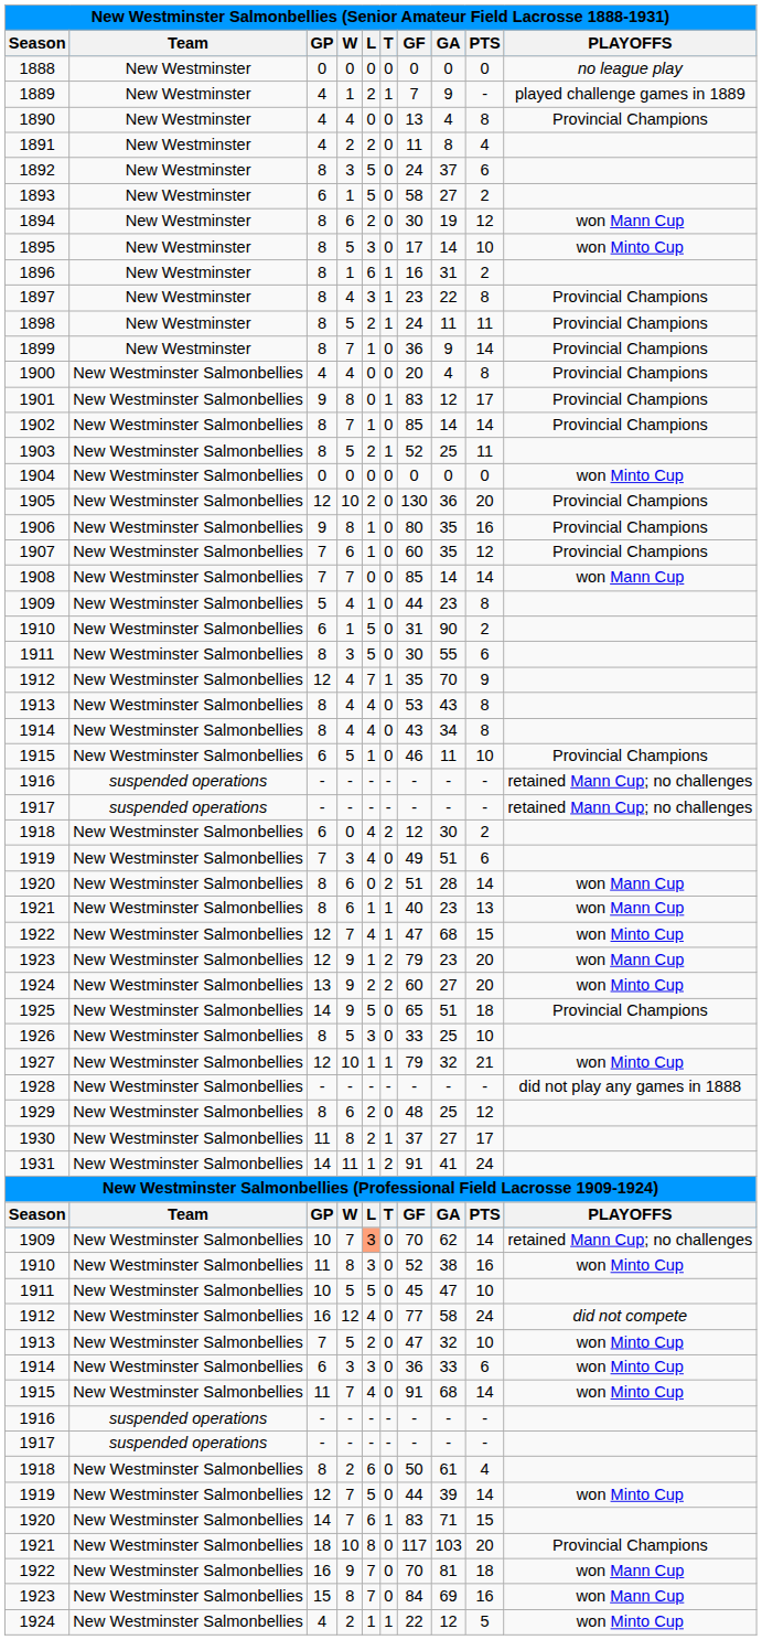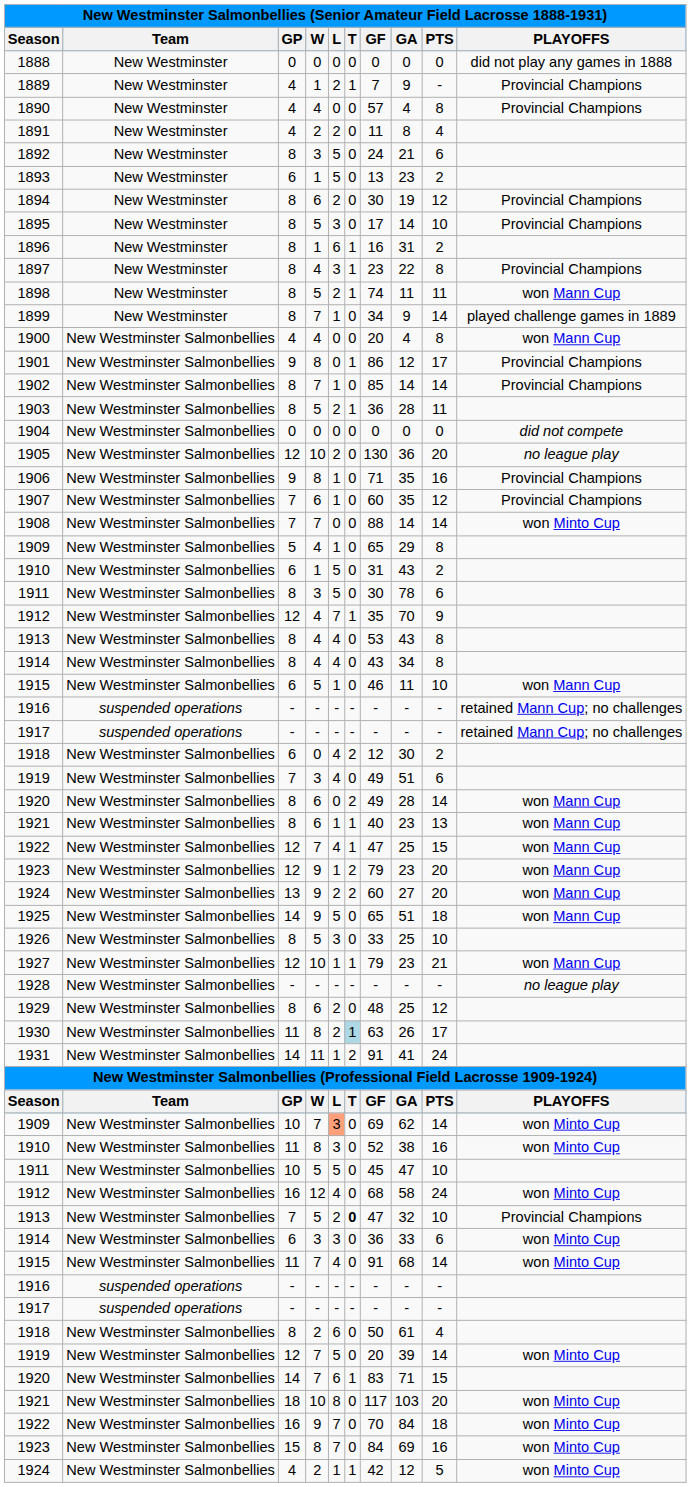 <table class="wikitable">
 <tr bgcolor="#0099FF">
 <td colspan="14" align="center"><strong>New Westminster Salmonbellies (Senior Amateur Field Lacrosse 1888-1931)</strong></td>
 </tr>
 <tr bgcolor="0099FF">
 <th>Season</th>
 <th>Team</th>
 <th>GP</th>
 <th>W</th>
 <th>L</th>
 <th>T</th>
 <th>GF</th>
 <th>GA</th>
 <th>PTS</th>
 <th>PLAYOFFS</th>
 </tr>
 <tr align="center">
 <td>1888</td>
 <td>New Westminster</td>
 <td>0</td>
 <td>0</td>
 <td>0</td>
 <td>0</td>
 <td>0</td>
 <td>0</td>
 <td>0</td>
-<td><em>no league play</em></td>
+<td>did not play any games in 1888</td>
 </tr>
 <tr align="center">
 <td>1889</td>
 <td>New Westminster</td>
 <td>4</td>
 <td>1</td>
 <td>2</td>
 <td>1</td>
 <td>7</td>
 <td>9</td>
 <td>-</td>
-<td>played challenge games in 1889</td>
+<td>Provincial Champions</td>
 </tr>
 <tr align="center">
 <td>1890</td>
 <td>New Westminster</td>
 <td>4</td>
 <td>4</td>
 <td>0</td>
 <td>0</td>
-<td>13</td>
+<td>57</td>
 <td>4</td>
 <td>8</td>
 <td>Provincial Champions</td>
 </tr>
 <tr align="center">
 <td>1891</td>
 <td>New Westminster</td>
 <td>4</td>
 <td>2</td>
 <td>2</td>
 <td>0</td>
 <td>11</td>
 <td>8</td>
 <td>4</td>
 <td> </td>
 </tr>
 <tr align="center">
 <td>1892</td>
 <td>New Westminster</td>
 <td>8</td>
 <td>3</td>
 <td>5</td>
 <td>0</td>
 <td>24</td>
-<td>37</td>
+<td>21</td>
 <td>6</td>
 <td> </td>
 </tr>
 <tr align="center">
 <td>1893</td>
 <td>New Westminster</td>
 <td>6</td>
 <td>1</td>
 <td>5</td>
 <td>0</td>
-<td>58</td>
-<td>27</td>
+<td>13</td>
+<td>23</td>
 <td>2</td>
 <td> </td>
 </tr>
 <tr align="center">
 <td>1894</td>
 <td>New Westminster</td>
 <td>8</td>
 <td>6</td>
 <td>2</td>
 <td>0</td>
 <td>30</td>
 <td>19</td>
 <td>12</td>
-<td>won <a href='#'>Mann Cup</a></td>
+<td>Provincial Champions</td>
 </tr>
 <tr align="center">
 <td>1895</td>
 <td>New Westminster</td>
 <td>8</td>
 <td>5</td>
 <td>3</td>
 <td>0</td>
 <td>17</td>
 <td>14</td>
 <td>10</td>
-<td>won <a href='#'>Minto Cup</a></td>
+<td>Provincial Champions</td>
 </tr>
 <tr align="center">
 <td>1896</td>
 <td>New Westminster</td>
 <td>8</td>
 <td>1</td>
 <td>6</td>
 <td>1</td>
 <td>16</td>
 <td>31</td>
 <td>2</td>
 <td> </td>
 </tr>
 <tr align="center">
 <td>1897</td>
 <td>New Westminster</td>
 <td>8</td>
 <td>4</td>
 <td>3</td>
 <td>1</td>
 <td>23</td>
 <td>22</td>
 <td>8</td>
 <td>Provincial Champions</td>
 </tr>
 <tr align="center">
 <td>1898</td>
 <td>New Westminster</td>
 <td>8</td>
 <td>5</td>
 <td>2</td>
 <td>1</td>
-<td>24</td>
+<td>74</td>
 <td>11</td>
 <td>11</td>
-<td>Provincial Champions</td>
+<td>won <a href='#'>Mann Cup</a></td>
 </tr>
 <tr align="center">
 <td>1899</td>
 <td>New Westminster</td>
 <td>8</td>
 <td>7</td>
 <td>1</td>
 <td>0</td>
-<td>36</td>
+<td>34</td>
 <td>9</td>
 <td>14</td>
-<td>Provincial Champions</td>
+<td>played challenge games in 1889</td>
 </tr>
 <tr align="center">
 <td>1900</td>
 <td>New Westminster Salmonbellies</td>
 <td>4</td>
 <td>4</td>
 <td>0</td>
 <td>0</td>
 <td>20</td>
 <td>4</td>
 <td>8</td>
-<td>Provincial Champions</td>
+<td>won <a href='#'>Mann Cup</a></td>
 </tr>
 <tr align="center">
 <td>1901</td>
 <td>New Westminster Salmonbellies</td>
 <td>9</td>
 <td>8</td>
 <td>0</td>
 <td>1</td>
-<td>83</td>
+<td>86</td>
 <td>12</td>
 <td>17</td>
 <td>Provincial Champions</td>
 </tr>
 <tr align="center">
 <td>1902</td>
 <td>New Westminster Salmonbellies</td>
 <td>8</td>
 <td>7</td>
 <td>1</td>
 <td>0</td>
 <td>85</td>
 <td>14</td>
 <td>14</td>
 <td>Provincial Champions</td>
 </tr>
 <tr align="center">
 <td>1903</td>
 <td>New Westminster Salmonbellies</td>
 <td>8</td>
 <td>5</td>
 <td>2</td>
 <td>1</td>
-<td>52</td>
-<td>25</td>
+<td>36</td>
+<td>28</td>
 <td>11</td>
 <td> </td>
 </tr>
 <tr align="center">
 <td>1904</td>
 <td>New Westminster Salmonbellies</td>
 <td>0</td>
 <td>0</td>
 <td>0</td>
 <td>0</td>
 <td>0</td>
 <td>0</td>
 <td>0</td>
-<td>won <a href='#'>Minto Cup</a></td>
+<td><em>did not compete</em></td>
 </tr>
 <tr align="center">
 <td>1905</td>
 <td>New Westminster Salmonbellies</td>
 <td>12</td>
 <td>10</td>
 <td>2</td>
 <td>0</td>
 <td>130</td>
 <td>36</td>
 <td>20</td>
-<td>Provincial Champions</td>
+<td><em>no league play</em></td>
 </tr>
 <tr align="center">
 <td>1906</td>
 <td>New Westminster Salmonbellies</td>
 <td>9</td>
 <td>8</td>
 <td>1</td>
 <td>0</td>
-<td>80</td>
+<td>71</td>
 <td>35</td>
 <td>16</td>
 <td>Provincial Champions</td>
 </tr>
 <tr align="center">
 <td>1907</td>
 <td>New Westminster Salmonbellies</td>
 <td>7</td>
 <td>6</td>
 <td>1</td>
 <td>0</td>
 <td>60</td>
 <td>35</td>
 <td>12</td>
 <td>Provincial Champions</td>
 </tr>
 <tr align="center">
 <td>1908</td>
 <td>New Westminster Salmonbellies</td>
 <td>7</td>
 <td>7</td>
 <td>0</td>
 <td>0</td>
-<td>85</td>
+<td>88</td>
 <td>14</td>
 <td>14</td>
-<td>won <a href='#'>Mann Cup</a></td>
+<td>won <a href='#'>Minto Cup</a></td>
 </tr>
 <tr align="center">
 <td>1909</td>
 <td>New Westminster Salmonbellies</td>
 <td>5</td>
 <td>4</td>
 <td>1</td>
 <td>0</td>
-<td>44</td>
-<td>23</td>
+<td>65</td>
+<td>29</td>
 <td>8</td>
 <td> </td>
 </tr>
 <tr align="center">
 <td>1910</td>
 <td>New Westminster Salmonbellies</td>
 <td>6</td>
 <td>1</td>
 <td>5</td>
 <td>0</td>
 <td>31</td>
-<td>90</td>
+<td>43</td>
 <td>2</td>
 <td> </td>
 </tr>
 <tr align="center">
 <td>1911</td>
 <td>New Westminster Salmonbellies</td>
 <td>8</td>
 <td>3</td>
 <td>5</td>
 <td>0</td>
 <td>30</td>
-<td>55</td>
+<td>78</td>
 <td>6</td>
 <td> </td>
 </tr>
 <tr align="center">
 <td>1912</td>
 <td>New Westminster Salmonbellies</td>
 <td>12</td>
 <td>4</td>
 <td>7</td>
 <td>1</td>
 <td>35</td>
 <td>70</td>
 <td>9</td>
 <td> </td>
 </tr>
 <tr align="center">
 <td>1913</td>
 <td>New Westminster Salmonbellies</td>
 <td>8</td>
 <td>4</td>
 <td>4</td>
 <td>0</td>
 <td>53</td>
 <td>43</td>
 <td>8</td>
 <td> </td>
 </tr>
 <tr align="center">
 <td>1914</td>
 <td>New Westminster Salmonbellies</td>
 <td>8</td>
 <td>4</td>
 <td>4</td>
 <td>0</td>
 <td>43</td>
 <td>34</td>
 <td>8</td>
 <td> </td>
 </tr>
 <tr align="center">
 <td>1915</td>
 <td>New Westminster Salmonbellies</td>
 <td>6</td>
 <td>5</td>
 <td>1</td>
 <td>0</td>
 <td>46</td>
 <td>11</td>
 <td>10</td>
-<td>Provincial Champions</td>
+<td>won <a href='#'>Mann Cup</a></td>
 </tr>
 <tr align="center">
 <td>1916</td>
 <td><em>suspended operations</em></td>
 <td>-</td>
 <td>-</td>
 <td>-</td>
 <td>-</td>
 <td>-</td>
 <td>-</td>
 <td>-</td>
 <td>retained <a href='#'>Mann Cup</a>; no challenges</td>
 </tr>
 <tr align="center">
 <td>1917</td>
 <td><em>suspended operations</em></td>
 <td>-</td>
 <td>-</td>
 <td>-</td>
 <td>-</td>
 <td>-</td>
 <td>-</td>
 <td>-</td>
 <td>retained <a href='#'>Mann Cup</a>; no challenges</td>
 </tr>
 <tr align="center">
 <td>1918</td>
 <td>New Westminster Salmonbellies</td>
 <td>6</td>
 <td>0</td>
 <td>4</td>
 <td>2</td>
 <td>12</td>
 <td>30</td>
 <td>2</td>
 <td> </td>
 </tr>
 <tr align="center">
 <td>1919</td>
 <td>New Westminster Salmonbellies</td>
 <td>7</td>
 <td>3</td>
 <td>4</td>
 <td>0</td>
 <td>49</td>
 <td>51</td>
 <td>6</td>
 <td> </td>
 </tr>
 <tr align="center">
 <td>1920</td>
 <td>New Westminster Salmonbellies</td>
 <td>8</td>
 <td>6</td>
 <td>0</td>
 <td>2</td>
-<td>51</td>
+<td>49</td>
 <td>28</td>
 <td>14</td>
 <td>won <a href='#'>Mann Cup</a></td>
 </tr>
 <tr align="center">
 <td>1921</td>
 <td>New Westminster Salmonbellies</td>
 <td>8</td>
 <td>6</td>
 <td>1</td>
 <td>1</td>
 <td>40</td>
 <td>23</td>
 <td>13</td>
 <td>won <a href='#'>Mann Cup</a></td>
 </tr>
 <tr align="center">
 <td>1922</td>
 <td>New Westminster Salmonbellies</td>
 <td>12</td>
 <td>7</td>
 <td>4</td>
 <td>1</td>
 <td>47</td>
-<td>68</td>
+<td>25</td>
 <td>15</td>
-<td>won <a href='#'>Minto Cup</a></td>
+<td>won <a href='#'>Mann Cup</a></td>
 </tr>
 <tr align="center">
 <td>1923</td>
 <td>New Westminster Salmonbellies</td>
 <td>12</td>
 <td>9</td>
 <td>1</td>
 <td>2</td>
 <td>79</td>
 <td>23</td>
 <td>20</td>
 <td>won <a href='#'>Mann Cup</a></td>
 </tr>
 <tr align="center">
 <td>1924</td>
 <td>New Westminster Salmonbellies</td>
 <td>13</td>
 <td>9</td>
 <td>2</td>
 <td>2</td>
 <td>60</td>
 <td>27</td>
 <td>20</td>
-<td>won <a href='#'>Minto Cup</a></td>
+<td>won <a href='#'>Mann Cup</a></td>
 </tr>
 <tr align="center">
 <td>1925</td>
 <td>New Westminster Salmonbellies</td>
 <td>14</td>
 <td>9</td>
 <td>5</td>
 <td>0</td>
 <td>65</td>
 <td>51</td>
 <td>18</td>
-<td>Provincial Champions</td>
+<td>won <a href='#'>Mann Cup</a></td>
 </tr>
 <tr align="center">
 <td>1926</td>
 <td>New Westminster Salmonbellies</td>
 <td>8</td>
 <td>5</td>
 <td>3</td>
 <td>0</td>
 <td>33</td>
 <td>25</td>
 <td>10</td>
 <td> </td>
 </tr>
 <tr align="center">
 <td>1927</td>
 <td>New Westminster Salmonbellies</td>
 <td>12</td>
 <td>10</td>
 <td>1</td>
 <td>1</td>
 <td>79</td>
-<td>32</td>
+<td>23</td>
 <td>21</td>
-<td>won <a href='#'>Minto Cup</a></td>
+<td>won <a href='#'>Mann Cup</a></td>
 </tr>
 <tr align="center">
 <td>1928</td>
 <td>New Westminster Salmonbellies</td>
 <td>-</td>
 <td>-</td>
 <td>-</td>
 <td>-</td>
 <td>-</td>
 <td>-</td>
 <td>-</td>
-<td>did not play any games in 1888</td>
+<td><em>no league play</em></td>
 </tr>
 <tr align="center">
 <td>1929</td>
 <td>New Westminster Salmonbellies</td>
 <td>8</td>
 <td>6</td>
 <td>2</td>
 <td>0</td>
 <td>48</td>
 <td>25</td>
 <td>12</td>
 <td> </td>
 </tr>
 <tr align="center">
 <td>1930</td>
 <td>New Westminster Salmonbellies</td>
 <td>11</td>
 <td>8</td>
 <td>2</td>
-<td>1</td>
-<td>37</td>
-<td>27</td>
+<td style="background: lightblue;">1</td>
+<td>63</td>
+<td>26</td>
 <td>17</td>
 <td> </td>
 </tr>
 <tr align="center">
 <td>1931</td>
 <td>New Westminster Salmonbellies</td>
 <td>14</td>
 <td>11</td>
 <td>1</td>
 <td>2</td>
 <td>91</td>
 <td>41</td>
 <td>24</td>
 <td> </td>
 </tr>
 <tr bgcolor="#0099FF">
 <td colspan="14" align="center"><strong>New Westminster Salmonbellies (Professional Field Lacrosse 1909-1924)</strong></td>
 </tr>
 <tr bgcolor="0099FF">
 <th>Season</th>
 <th>Team</th>
 <th>GP</th>
 <th>W</th>
 <th>L</th>
 <th>T</th>
 <th>GF</th>
 <th>GA</th>
 <th>PTS</th>
 <th>PLAYOFFS</th>
 </tr>
 <tr align="center">
 <td>1909</td>
 <td>New Westminster Salmonbellies</td>
 <td>10</td>
 <td>7</td>
 <td style="background: lightsalmon;">3</td>
 <td>0</td>
-<td>70</td>
+<td>69</td>
 <td>62</td>
 <td>14</td>
-<td>retained <a href='#'>Mann Cup</a>; no challenges</td>
+<td>won <a href='#'>Minto Cup</a></td>
 </tr>
 <tr align="center">
 <td>1910</td>
 <td>New Westminster Salmonbellies</td>
 <td>11</td>
 <td>8</td>
 <td>3</td>
 <td>0</td>
 <td>52</td>
 <td>38</td>
 <td>16</td>
 <td>won <a href='#'>Minto Cup</a></td>
 </tr>
 <tr align="center">
 <td>1911</td>
 <td>New Westminster Salmonbellies</td>
 <td>10</td>
 <td>5</td>
 <td>5</td>
 <td>0</td>
 <td>45</td>
 <td>47</td>
 <td>10</td>
 <td> </td>
 </tr>
 <tr align="center">
 <td>1912</td>
 <td>New Westminster Salmonbellies</td>
 <td>16</td>
 <td>12</td>
 <td>4</td>
 <td>0</td>
-<td>77</td>
+<td>68</td>
 <td>58</td>
 <td>24</td>
-<td><em>did not compete</em></td>
+<td>won <a href='#'>Minto Cup</a></td>
 </tr>
 <tr align="center">
 <td>1913</td>
 <td>New Westminster Salmonbellies</td>
 <td>7</td>
 <td>5</td>
 <td>2</td>
-<td>0</td>
+<td><strong>0</strong></td>
 <td>47</td>
 <td>32</td>
 <td>10</td>
-<td>won <a href='#'>Minto Cup</a></td>
+<td>Provincial Champions</td>
 </tr>
 <tr align="center">
 <td>1914</td>
 <td>New Westminster Salmonbellies</td>
 <td>6</td>
 <td>3</td>
 <td>3</td>
 <td>0</td>
 <td>36</td>
 <td>33</td>
 <td>6</td>
 <td>won <a href='#'>Minto Cup</a></td>
 </tr>
 <tr align="center">
 <td>1915</td>
 <td>New Westminster Salmonbellies</td>
 <td>11</td>
 <td>7</td>
 <td>4</td>
 <td>0</td>
 <td>91</td>
 <td>68</td>
 <td>14</td>
 <td>won <a href='#'>Minto Cup</a></td>
 </tr>
 <tr align="center">
 <td>1916</td>
 <td><em>suspended operations</em></td>
 <td>-</td>
 <td>-</td>
 <td>-</td>
 <td>-</td>
 <td>-</td>
 <td>-</td>
 <td>-</td>
 <td> </td>
 </tr>
 <tr align="center">
 <td>1917</td>
 <td><em>suspended operations</em></td>
 <td>-</td>
 <td>-</td>
 <td>-</td>
 <td>-</td>
 <td>-</td>
 <td>-</td>
 <td>-</td>
 <td> </td>
 </tr>
 <tr align="center">
 <td>1918</td>
 <td>New Westminster Salmonbellies</td>
 <td>8</td>
 <td>2</td>
 <td>6</td>
 <td>0</td>
 <td>50</td>
 <td>61</td>
 <td>4</td>
 <td> </td>
 </tr>
 <tr align="center">
 <td>1919</td>
 <td>New Westminster Salmonbellies</td>
 <td>12</td>
 <td>7</td>
 <td>5</td>
 <td>0</td>
-<td>44</td>
+<td>20</td>
 <td>39</td>
 <td>14</td>
 <td>won <a href='#'>Minto Cup</a></td>
 </tr>
 <tr align="center">
 <td>1920</td>
 <td>New Westminster Salmonbellies</td>
 <td>14</td>
 <td>7</td>
 <td>6</td>
 <td>1</td>
 <td>83</td>
 <td>71</td>
 <td>15</td>
 <td> </td>
 </tr>
 <tr align="center">
 <td>1921</td>
 <td>New Westminster Salmonbellies</td>
 <td>18</td>
 <td>10</td>
 <td>8</td>
 <td>0</td>
 <td>117</td>
 <td>103</td>
 <td>20</td>
-<td>Provincial Champions</td>
+<td>won <a href='#'>Minto Cup</a></td>
 </tr>
 <tr align="center">
 <td>1922</td>
 <td>New Westminster Salmonbellies</td>
 <td>16</td>
 <td>9</td>
 <td>7</td>
 <td>0</td>
 <td>70</td>
-<td>81</td>
+<td>84</td>
 <td>18</td>
-<td>won <a href='#'>Mann Cup</a></td>
+<td>won <a href='#'>Minto Cup</a></td>
 </tr>
 <tr align="center">
 <td>1923</td>
 <td>New Westminster Salmonbellies</td>
 <td>15</td>
 <td>8</td>
 <td>7</td>
 <td>0</td>
 <td>84</td>
 <td>69</td>
 <td>16</td>
-<td>won <a href='#'>Mann Cup</a></td>
+<td>won <a href='#'>Minto Cup</a></td>
 </tr>
 <tr align="center">
 <td>1924</td>
 <td>New Westminster Salmonbellies</td>
 <td>4</td>
 <td>2</td>
 <td>1</td>
 <td>1</td>
-<td>22</td>
+<td>42</td>
 <td>12</td>
 <td>5</td>
 <td>won <a href='#'>Minto Cup</a></td>
 </tr>
 </table>
